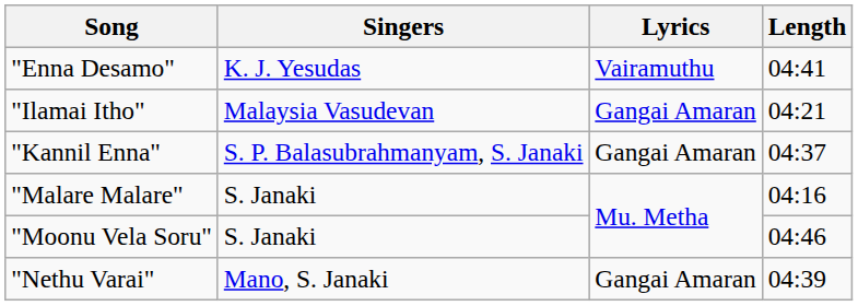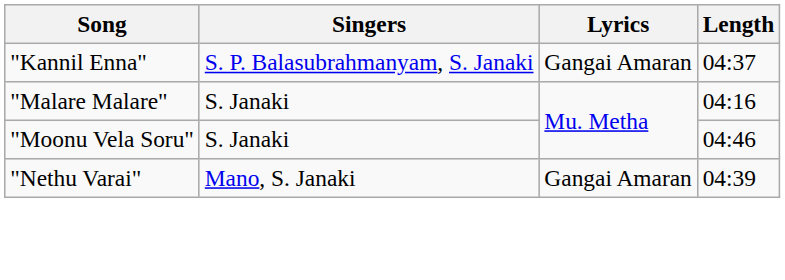 <table class="wikitable" style="font-size:95%;">
 <tr>
 <th>Song</th>
 <th>Singers</th>
 <th>Lyrics</th>
 <th>Length</th>
-</tr>
-<tr>
-<td>"Enna Desamo"</td>
-<td><a href='#'>K. J. Yesudas</a></td>
-<td><a href='#'>Vairamuthu</a></td>
-<td>04:41</td>
-</tr>
-<tr>
-<td>"Ilamai Itho"</td>
-<td><a href='#'>Malaysia Vasudevan</a></td>
-<td><a href='#'>Gangai Amaran</a></td>
-<td>04:21</td>
 </tr>
 <tr>
 <td>"Kannil Enna"</td>
 <td><a href='#'>S. P. Balasubrahmanyam</a>, <a href='#'>S. Janaki</a></td>
 <td>Gangai Amaran</td>
 <td>04:37</td>
 </tr>
 <tr>
 <td>"Malare Malare"</td>
 <td>S. Janaki</td>
 <td rowspan=2><a href='#'>Mu. Metha</a></td>
 <td>04:16</td>
 </tr>
 <tr>
 <td>"Moonu Vela Soru"</td>
 <td>S. Janaki</td>
 <td>04:46</td>
 </tr>
 <tr>
 <td>"Nethu Varai"</td>
 <td><a href='#'>Mano</a>, S. Janaki</td>
 <td>Gangai Amaran</td>
 <td>04:39</td>
 </tr>
 </table>
